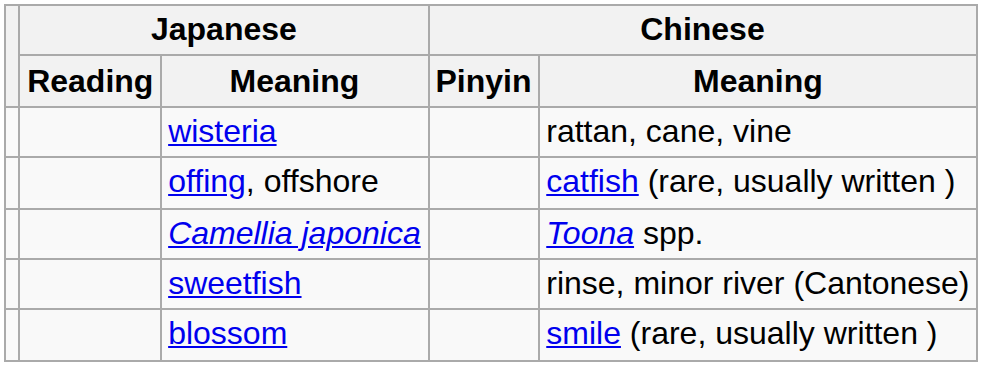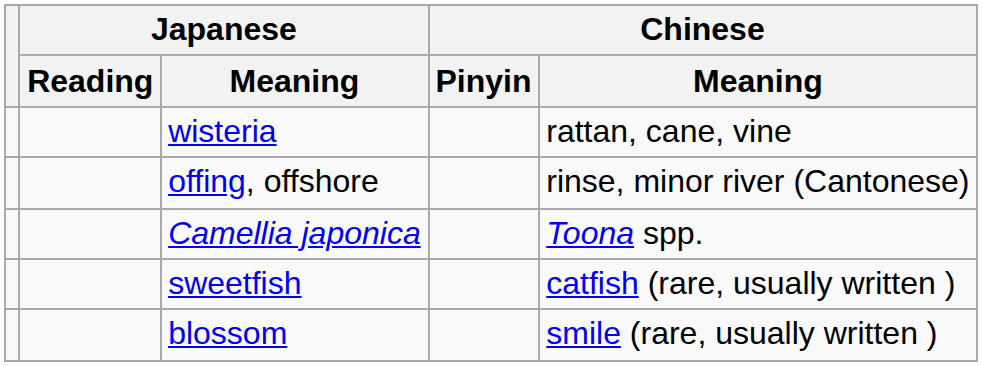 <table class="wikitable">
 <tr>
 <th rowspan=2></th>
 <th colspan=2>Japanese</th>
 <th colspan=22>Chinese</th>
 </tr>
 <tr>
 <th>Reading</th>
 <th>Meaning</th>
 <th>Pinyin</th>
 <th>Meaning</th>
 </tr>
 <tr>
 <td></td>
 <td></td>
 <td><a href='#'>wisteria</a></td>
 <td></td>
 <td>rattan, cane, vine</td>
 </tr>
 <tr>
 <td></td>
 <td></td>
 <td><a href='#'>offing</a>, offshore</td>
 <td></td>
-<td><a href='#'>catfish</a> (rare, usually written )</td>
+<td>rinse, minor river (Cantonese)</td>
 </tr>
 <tr>
 <td></td>
 <td></td>
 <td><em><a href='#'>Camellia japonica</a></em></td>
 <td></td>
 <td><em><a href='#'>Toona</a></em> spp.</td>
 </tr>
 <tr>
 <td></td>
 <td></td>
 <td><a href='#'>sweetfish</a></td>
 <td></td>
-<td>rinse, minor river (Cantonese)</td>
+<td><a href='#'>catfish</a> (rare, usually written )</td>
 </tr>
 <tr>
 <td></td>
 <td></td>
 <td><a href='#'>blossom</a></td>
 <td></td>
 <td><a href='#'>smile</a> (rare, usually written )</td>
 </tr>
 </table>
